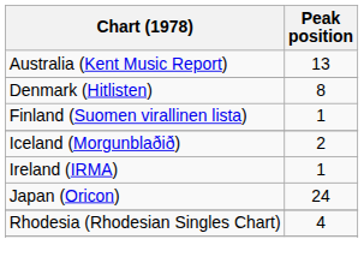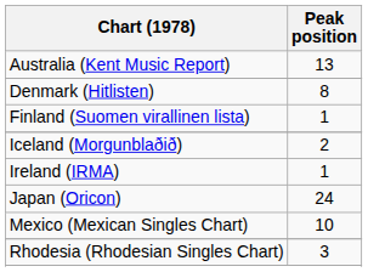 <table class="wikitable sortable">
 <tr>
 <th>Chart (1978)</th>
 <th>Peak<br>position</th>
 </tr>
 <tr>
 <td scope="row">Australia (<a href='#'>Kent Music Report</a>)</td>
 <td style="text-align:center;">13</td>
 </tr>
 <tr>
 </tr>
 <tr>
 </tr>
 <tr>
 </tr>
 <tr>
 <td>Denmark (<a href='#'>Hitlisten</a>)</td>
 <td style="text-align:center;">8</td>
 </tr>
 <tr>
 <td align="left">Finland (<a href='#'>Suomen virallinen lista</a>)</td>
 <td style="text-align:center;">1</td>
 </tr>
 <tr>
 </tr>
 <tr>
 <td>Iceland (<a href='#'>Morgunblaðið</a>)</td>
 <td align="center">2</td>
 </tr>
 <tr>
 <td align="left">Ireland (<a href='#'>IRMA</a>)</td>
 <td style="text-align:center;">1</td>
 </tr>
 <tr>
 <td align="left">Japan (<a href='#'>Oricon</a>)</td>
 <td style="text-align:center;">24</td>
 </tr>
 <tr>
+<td align="left">Mexico (Mexican Singles Chart)</td>
+<td style="text-align:center;">10</td>
+</tr>
+<tr>
 </tr>
 <tr>
 </tr>
 <tr>
 </tr>
 <tr>
 </tr>
 <tr>
 <td align="left">Rhodesia (Rhodesian Singles Chart)</td>
-<td style="text-align:center;">4</td>
+<td style="text-align:center;">3</td>
 </tr>
 <tr>
 </tr>
 <tr>
 </tr>
 <tr>
 </tr>
 <tr>
 </tr>
 </table>
